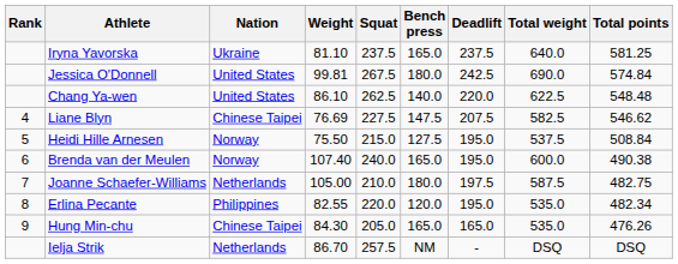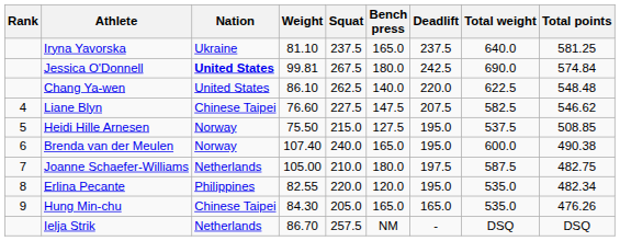 <table class="wikitable sortable" style="text-align:center">
 <tr>
 <th>Rank</th>
 <th>Athlete</th>
 <th>Nation</th>
 <th>Weight</th>
 <th>Squat</th>
 <th>Bench<br>press</th>
 <th>Deadlift</th>
 <th>Total weight</th>
 <th>Total points</th>
 </tr>
 <tr>
 <td></td>
 <td align=left><a href='#'>Iryna Yavorska</a></td>
 <td align=left> <a href='#'>Ukraine</a></td>
 <td>81.10</td>
 <td>237.5</td>
 <td>165.0</td>
 <td>237.5</td>
 <td>640.0</td>
 <td>581.25</td>
 </tr>
 <tr>
 <td></td>
 <td align=left><a href='#'>Jessica O'Donnell</a></td>
-<td align=left> <a href='#'>United States</a></td>
+<td align=left><strong> <a href='#'>United States</a></strong></td>
 <td>99.81</td>
 <td>267.5</td>
 <td>180.0</td>
 <td>242.5</td>
 <td>690.0</td>
 <td>574.84</td>
 </tr>
 <tr>
 <td></td>
 <td align=left><a href='#'>Chang Ya-wen</a></td>
 <td align=left> <a href='#'>United States</a></td>
 <td>86.10</td>
 <td>262.5</td>
 <td>140.0</td>
 <td>220.0</td>
 <td>622.5</td>
 <td>548.48</td>
 </tr>
 <tr>
 <td>4</td>
 <td align=left><a href='#'>Liane Blyn</a></td>
 <td align=left> <a href='#'>Chinese Taipei</a></td>
-<td>76.69</td>
+<td>76.60</td>
 <td>227.5</td>
 <td>147.5</td>
 <td>207.5</td>
 <td>582.5</td>
 <td>546.62</td>
 </tr>
 <tr>
 <td>5</td>
 <td align=left><a href='#'>Heidi Hille Arnesen</a></td>
 <td align=left> <a href='#'>Norway</a></td>
 <td>75.50</td>
 <td>215.0</td>
 <td>127.5</td>
 <td>195.0</td>
 <td>537.5</td>
-<td>508.84</td>
+<td>508.85</td>
 </tr>
 <tr>
 <td>6</td>
 <td align=left><a href='#'>Brenda van der Meulen</a></td>
 <td align=left> <a href='#'>Norway</a></td>
 <td>107.40</td>
 <td>240.0</td>
 <td>165.0</td>
 <td>195.0</td>
 <td>600.0</td>
 <td>490.38</td>
 </tr>
 <tr>
 <td>7</td>
 <td align=left><a href='#'>Joanne Schaefer-Williams</a></td>
 <td align=left> <a href='#'>Netherlands</a></td>
 <td>105.00</td>
 <td>210.0</td>
 <td>180.0</td>
 <td>197.5</td>
 <td>587.5</td>
 <td>482.75</td>
 </tr>
 <tr>
 <td>8</td>
 <td align=left><a href='#'>Erlina Pecante</a></td>
 <td align=left> <a href='#'>Philippines</a></td>
 <td>82.55</td>
 <td>220.0</td>
 <td>120.0</td>
 <td>195.0</td>
 <td>535.0</td>
 <td>482.34</td>
 </tr>
 <tr>
 <td>9</td>
 <td align=left><a href='#'>Hung Min-chu</a></td>
 <td align=left> <a href='#'>Chinese Taipei</a></td>
 <td>84.30</td>
 <td>205.0</td>
 <td>165.0</td>
 <td>165.0</td>
 <td>535.0</td>
 <td>476.26</td>
 </tr>
 <tr>
 <td></td>
 <td align=left><a href='#'>Ielja Strik</a></td>
 <td align=left> <a href='#'>Netherlands</a></td>
 <td>86.70</td>
 <td>257.5</td>
 <td>NM</td>
 <td>-</td>
 <td>DSQ</td>
 <td>DSQ</td>
 </tr>
 </table>
